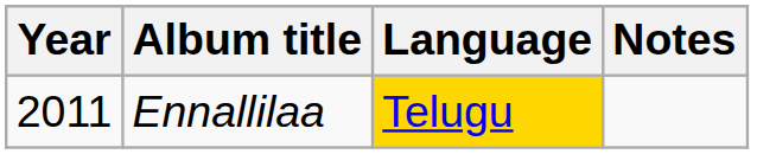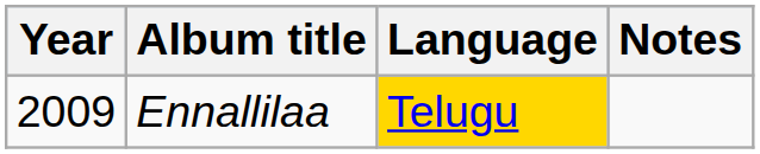 <table class="wikitable">
 <tr style="background:LightSteelBlue; text-align:center;">
 <th>Year</th>
 <th>Album title</th>
 <th>Language</th>
 <th>Notes</th>
 </tr>
 <tr>
-<td>2011</td>
+<td>2009</td>
 <td><em>Ennallilaa</em></td>
 <td style="background: gold;"><a href='#'>Telugu</a></td>
 <td></td>
 </tr>
 </table>
